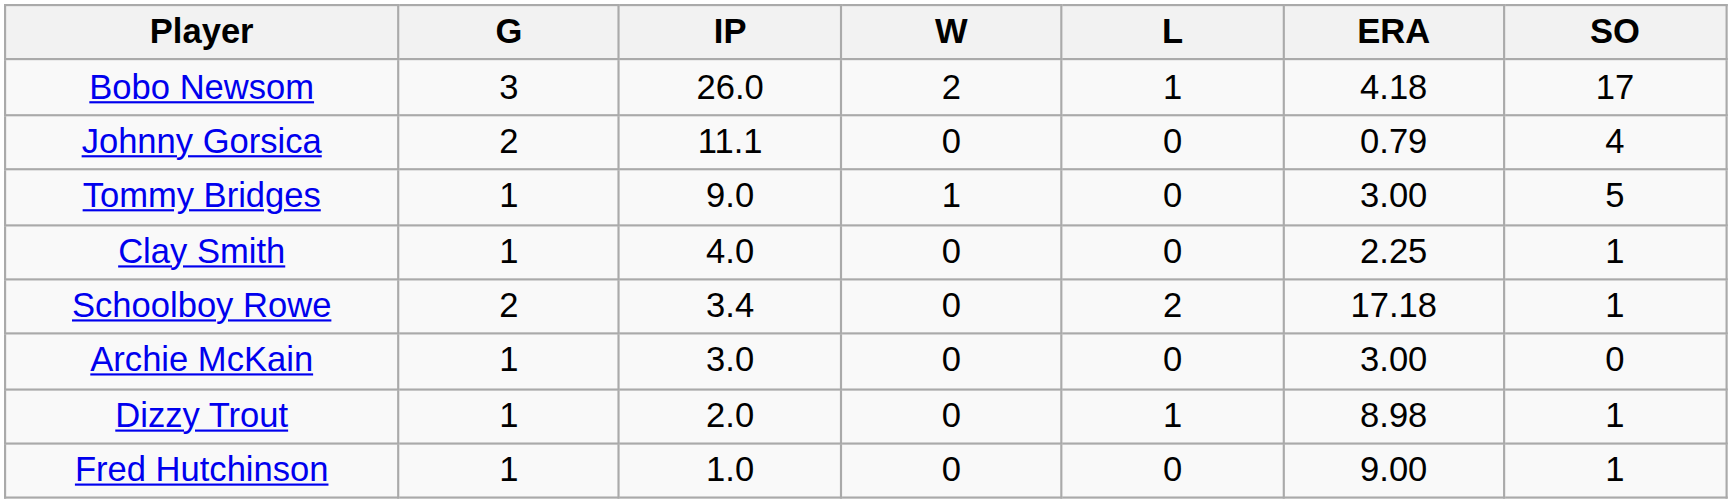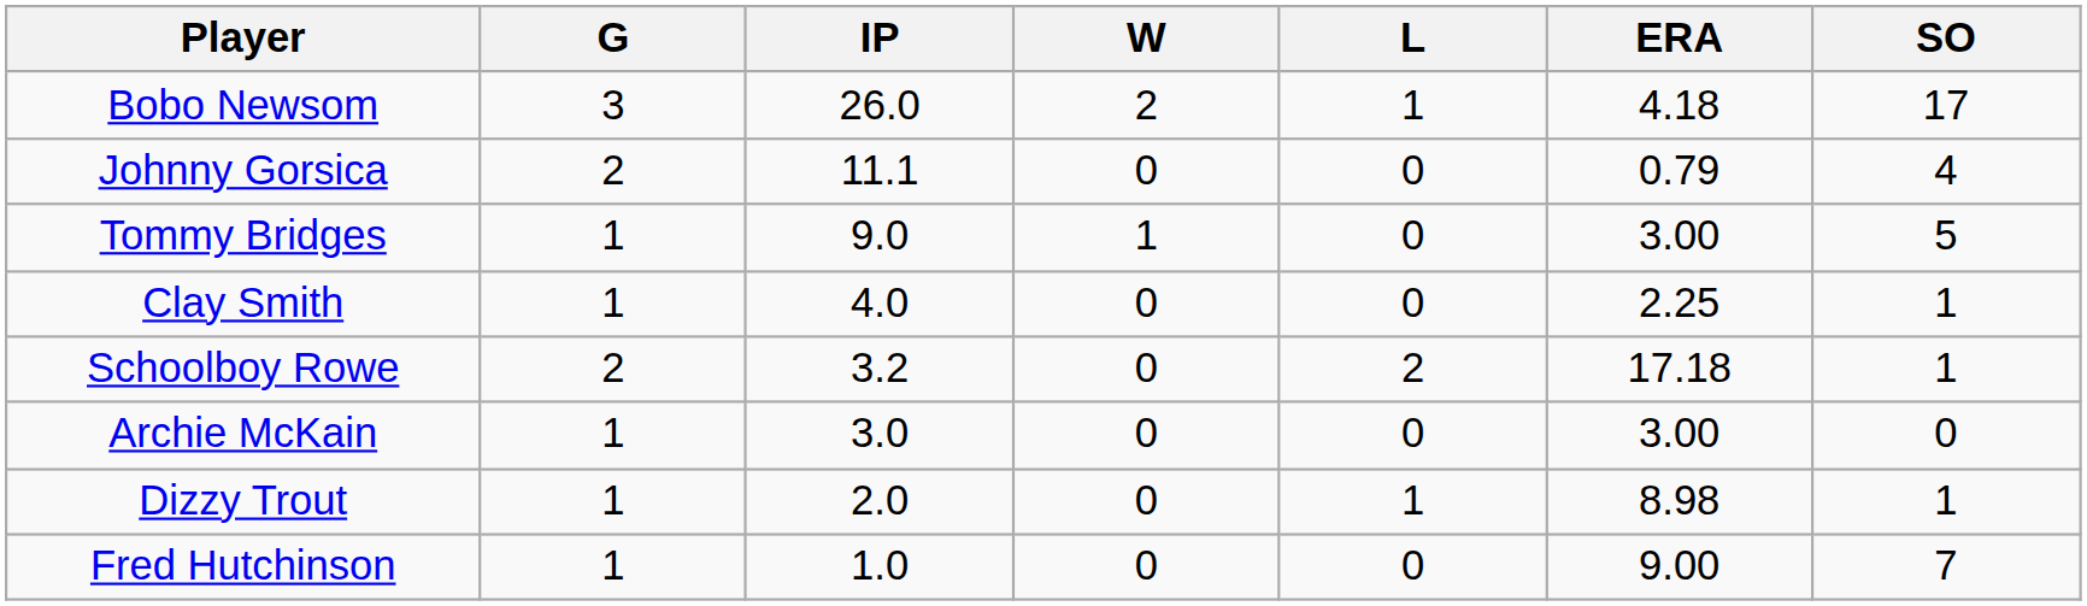 <table class="wikitable sortable">
 <tr>
 <th bgcolor="#DDDDFF" width="16%">Player</th>
 <th bgcolor="#DDDDFF" width="9%">G</th>
 <th bgcolor="#DDDDFF" width="9%">IP</th>
 <th bgcolor="#DDDDFF" width="9%">W</th>
 <th bgcolor="#DDDDFF" width="9%">L</th>
 <th bgcolor="#DDDDFF" width="9%">ERA</th>
 <th bgcolor="#DDDDFF" width="9%">SO</th>
 </tr>
 <tr align="center">
 <td><a href='#'>Bobo Newsom</a></td>
 <td>3</td>
 <td>26.0</td>
 <td>2</td>
 <td>1</td>
 <td>4.18</td>
 <td>17</td>
 </tr>
 <tr align="center">
 <td><a href='#'>Johnny Gorsica</a></td>
 <td>2</td>
 <td>11.1</td>
 <td>0</td>
 <td>0</td>
 <td>0.79</td>
 <td>4</td>
 </tr>
 <tr align="center">
 <td><a href='#'>Tommy Bridges</a></td>
 <td>1</td>
 <td>9.0</td>
 <td>1</td>
 <td>0</td>
 <td>3.00</td>
 <td>5</td>
 </tr>
 <tr align="center">
 <td><a href='#'>Clay Smith</a></td>
 <td>1</td>
 <td>4.0</td>
 <td>0</td>
 <td>0</td>
 <td>2.25</td>
 <td>1</td>
 </tr>
 <tr align="center">
 <td><a href='#'>Schoolboy Rowe</a></td>
 <td>2</td>
-<td>3.4</td>
+<td>3.2</td>
 <td>0</td>
 <td>2</td>
 <td>17.18</td>
 <td>1</td>
 </tr>
 <tr align="center">
 <td><a href='#'>Archie McKain</a></td>
 <td>1</td>
 <td>3.0</td>
 <td>0</td>
 <td>0</td>
 <td>3.00</td>
 <td>0</td>
 </tr>
 <tr align="center">
 <td><a href='#'>Dizzy Trout</a></td>
 <td>1</td>
 <td>2.0</td>
 <td>0</td>
 <td>1</td>
 <td>8.98</td>
 <td>1</td>
 </tr>
 <tr align="center">
 <td><a href='#'>Fred Hutchinson</a></td>
 <td>1</td>
 <td>1.0</td>
 <td>0</td>
 <td>0</td>
 <td>9.00</td>
-<td>1</td>
+<td>7</td>
 </tr>
 </table>
